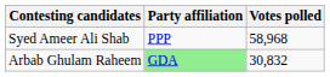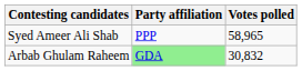 <table class="wikitable sortable">
 <tr>
 <th>Contesting candidates</th>
 <th>Party affiliation</th>
 <th>Votes polled</th>
 </tr>
 <tr>
 <td>Syed Ameer Ali Shab</td>
 <td><a href='#'>PPP</a></td>
-<td>58,968</td>
+<td>58,965</td>
 </tr>
 <tr>
 <td>Arbab Ghulam Raheem</td>
 <td style="background: lightgreen;"><a href='#'>GDA</a></td>
 <td>30,832</td>
 </tr>
 </table>
